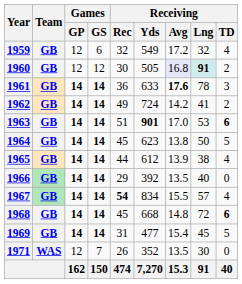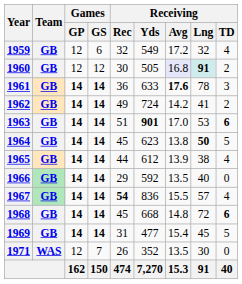 <table class="wikitable" style="text-align:center;">
 <tr>
 <th rowspan="2">Year</th>
 <th rowspan="2">Team</th>
 <th colspan="2">Games</th>
 <th colspan="5">Receiving</th>
 </tr>
 <tr>
 <th>GP</th>
 <th>GS</th>
 <th>Rec</th>
 <th>Yds</th>
 <th>Avg</th>
 <th>Lng</th>
 <th>TD</th>
 </tr>
 <tr>
 <th><a href='#'>1959</a></th>
 <th><a href='#'>GB</a></th>
 <td>12</td>
 <td>6</td>
 <td>32</td>
 <td>549</td>
 <td>17.2</td>
 <td>32</td>
 <td>4</td>
 </tr>
 <tr>
 <th><a href='#'>1960</a></th>
 <th><a href='#'>GB</a></th>
 <td>12</td>
 <td>12</td>
 <td>30</td>
 <td>505</td>
 <td style="background: lavender;">16.8</td>
 <td style="background:#cfecec;"><strong>91</strong></td>
 <td>2</td>
 </tr>
 <tr>
 <th><a href='#'>1961</a></th>
 <th style="background:#ffe6bd;"><a href='#'>GB</a></th>
 <td><strong>14</strong></td>
 <td><strong>14</strong></td>
 <td>36</td>
 <td>633</td>
 <td><strong>17.6</strong></td>
 <td>78</td>
 <td>3</td>
 </tr>
 <tr>
 <th><a href='#'>1962</a></th>
 <th style="background:#ffe6bd;"><a href='#'>GB</a></th>
 <td><strong>14</strong></td>
 <td><strong>14</strong></td>
 <td>49</td>
 <td>724</td>
 <td>14.2</td>
 <td>41</td>
 <td>2</td>
 </tr>
 <tr>
 <th><a href='#'>1963</a></th>
 <th><a href='#'>GB</a></th>
 <td><strong>14</strong></td>
 <td><strong>14</strong></td>
 <td>51</td>
 <td><strong>901</strong></td>
 <td>17.0</td>
 <td>53</td>
 <td><strong>6</strong></td>
 </tr>
 <tr>
 <th><a href='#'>1964</a></th>
 <th><a href='#'>GB</a></th>
 <td><strong>14</strong></td>
 <td><strong>14</strong></td>
 <td>45</td>
 <td>623</td>
 <td>13.8</td>
-<td>50</td>
+<td><strong>50</strong></td>
 <td>5</td>
 </tr>
 <tr>
 <th><a href='#'>1965</a></th>
 <th style="background:#ffe6bd;"><a href='#'>GB</a></th>
 <td><strong>14</strong></td>
 <td><strong>14</strong></td>
 <td>44</td>
 <td>612</td>
 <td>13.9</td>
 <td>38</td>
 <td>4</td>
 </tr>
 <tr>
 <th><a href='#'>1966</a></th>
 <th style="background:#afe6ba;"><a href='#'>GB</a></th>
 <td><strong>14</strong></td>
 <td><strong>14</strong></td>
 <td>29</td>
-<td>392</td>
+<td>592</td>
 <td>13.5</td>
 <td>40</td>
 <td>0</td>
 </tr>
 <tr>
 <th><a href='#'>1967</a></th>
 <th style="background:#afe6ba;"><a href='#'>GB</a></th>
 <td><strong>14</strong></td>
 <td><strong>14</strong></td>
 <td><strong>54</strong></td>
-<td>834</td>
+<td>836</td>
 <td>15.5</td>
 <td>57</td>
 <td>4</td>
 </tr>
 <tr>
 <th><a href='#'>1968</a></th>
 <th><a href='#'>GB</a></th>
 <td><strong>14</strong></td>
 <td><strong>14</strong></td>
 <td>45</td>
 <td>668</td>
 <td>14.8</td>
 <td>72</td>
 <td><strong>6</strong></td>
 </tr>
 <tr>
 <th><a href='#'>1969</a></th>
 <th><a href='#'>GB</a></th>
 <td><strong>14</strong></td>
 <td><strong>14</strong></td>
 <td>31</td>
 <td>477</td>
 <td>15.4</td>
 <td>45</td>
 <td>5</td>
 </tr>
 <tr>
 <th><a href='#'>1971</a></th>
 <th><a href='#'>WAS</a></th>
 <td>12</td>
 <td>7</td>
 <td>26</td>
 <td>352</td>
 <td>13.5</td>
 <td>30</td>
 <td>0</td>
 </tr>
 <tr>
 <th colspan="2"></th>
 <th>162</th>
 <th>150</th>
 <th>474</th>
 <th>7,270</th>
 <th>15.3</th>
 <th>91</th>
 <th>40</th>
 </tr>
 </table>
